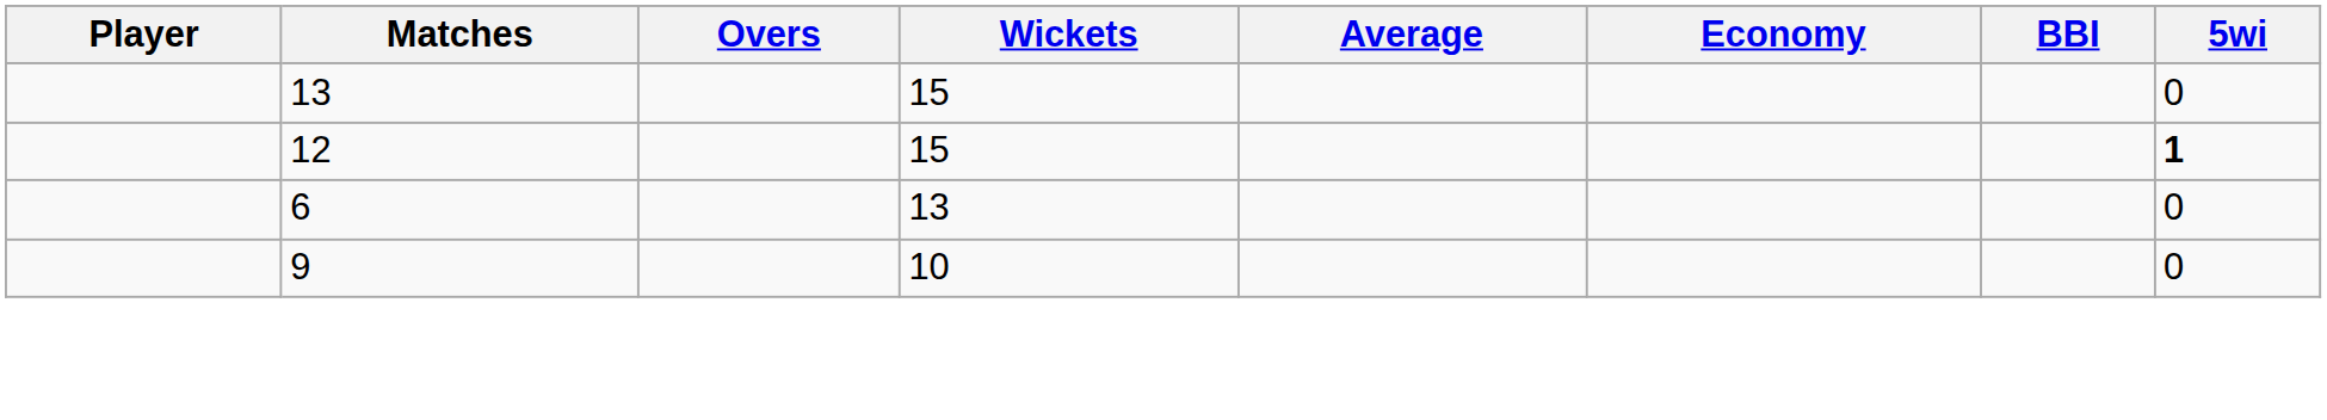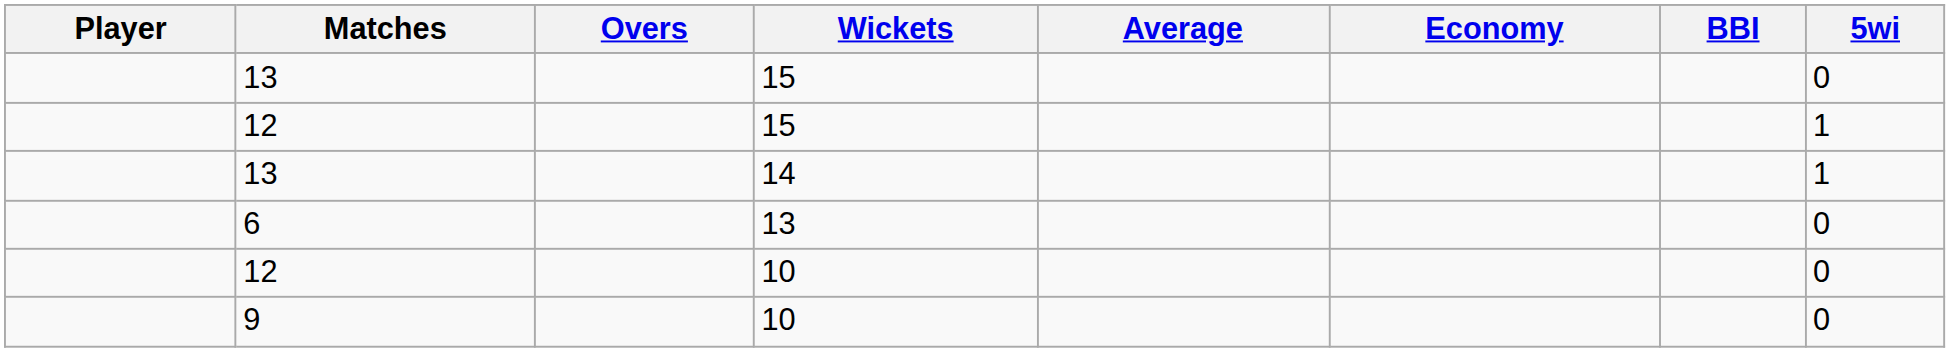 <table class="wikitable sortable" style="width:80%;">
 <tr>
 <th>Player</th>
 <th>Matches</th>
 <th><a href='#'>Overs</a></th>
 <th><a href='#'>Wickets</a></th>
 <th><a href='#'>Average</a></th>
 <th><a href='#'>Economy</a></th>
 <th><a href='#'>BBI</a></th>
 <th><a href='#'>5wi</a></th>
 </tr>
 <tr>
 <td></td>
 <td>13</td>
 <td></td>
 <td>15</td>
 <td></td>
 <td></td>
 <td></td>
 <td>0</td>
 </tr>
 <tr>
 <td></td>
 <td>12</td>
 <td></td>
 <td>15</td>
 <td></td>
 <td></td>
 <td></td>
-<td><strong>1</strong></td>
+<td>1</td>
+</tr>
+<tr>
+<td></td>
+<td>13</td>
+<td></td>
+<td>14</td>
+<td></td>
+<td></td>
+<td></td>
+<td>1</td>
 </tr>
 <tr>
 <td></td>
 <td>6</td>
 <td></td>
 <td>13</td>
+<td></td>
+<td></td>
+<td></td>
+<td>0</td>
+</tr>
+<tr>
+<td></td>
+<td>12</td>
+<td></td>
+<td>10</td>
 <td></td>
 <td></td>
 <td></td>
 <td>0</td>
 </tr>
 <tr>
 <td></td>
 <td>9</td>
 <td></td>
 <td>10</td>
 <td></td>
 <td></td>
 <td></td>
 <td>0</td>
 </tr>
 </table>
